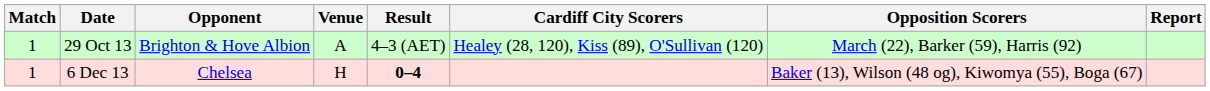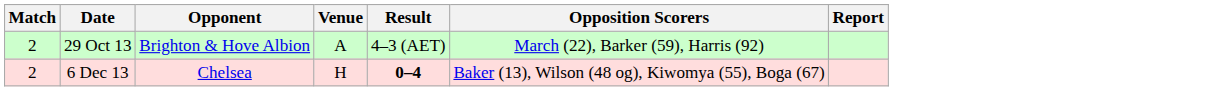 <table class="wikitable" style="text-align:center;">
 <tr>
 <th>Match</th>
 <th>Date</th>
 <th>Opponent</th>
 <th>Venue</th>
 <th>Result</th>
-<th>Cardiff City Scorers</th>
 <th>Opposition Scorers</th>
 <th>Report</th>
 </tr>
 <tr style="background:#cfc;">
-<td>1</td>
+<td>2</td>
 <td>29 Oct 13</td>
 <td><a href='#'>Brighton & Hove Albion</a></td>
 <td>A</td>
 <td>4–3 (AET)</td>
-<td><a href='#'>Healey</a> (28, 120), <a href='#'>Kiss</a> (89), <a href='#'>O'Sullivan</a> (120)</td>
 <td><a href='#'>March</a> (22), Barker (59), Harris (92)</td>
 <td></td>
 </tr>
 <tr style="background:#fdd;">
-<td>1</td>
+<td>2</td>
 <td>6 Dec 13</td>
 <td><a href='#'>Chelsea</a></td>
 <td>H</td>
 <td><strong>0–4</strong></td>
-<td></td>
 <td><a href='#'>Baker</a> (13), Wilson (48 og), Kiwomya (55), Boga (67)</td>
 <td></td>
 </tr>
 </table>
